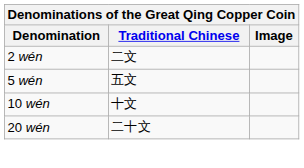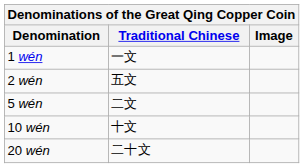 <table class="wikitable" style="font-size: 100%">
 <tr>
 <th colspan=3>Denominations of the Great Qing Copper Coin</th>
 </tr>
 <tr>
 <th>Denomination</th>
 <th><a href='#'>Traditional Chinese</a></th>
 <th>Image</th>
 </tr>
 <tr>
+<td>1 <em><a href='#'>wén</a></em></td>
+<td>一文</td>
+<td></td>
+</tr>
+<tr>
 <td>2 <em>wén</em></td>
-<td>二文</td>
+<td>五文</td>
 <td></td>
 </tr>
 <tr>
 <td>5 <em>wén</em></td>
-<td>五文</td>
+<td>二文</td>
 <td></td>
 </tr>
 <tr>
 <td>10 <em>wén</em></td>
 <td>十文</td>
 <td></td>
 </tr>
 <tr>
 <td>20 <em>wén</em></td>
 <td>二十文</td>
 <td></td>
 </tr>
 </table>
